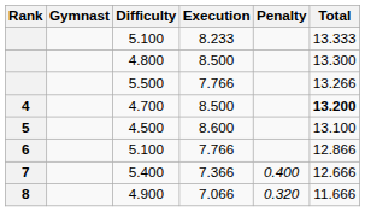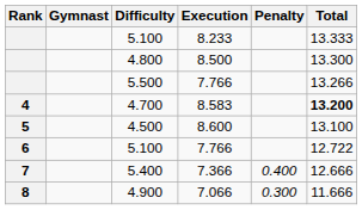 <table class="wikitable sortable" style="text-align:center">
 <tr>
 <th>Rank</th>
 <th>Gymnast</th>
 <th>Difficulty</th>
 <th>Execution</th>
 <th>Penalty</th>
 <th>Total</th>
 </tr>
 <tr>
 <th scope=row></th>
 <td align=left></td>
 <td>5.100</td>
 <td>8.233</td>
 <td></td>
 <td>13.333</td>
 </tr>
 <tr>
 <th scope=row></th>
 <td align=left></td>
 <td>4.800</td>
 <td>8.500</td>
 <td></td>
 <td>13.300</td>
 </tr>
 <tr>
 <th scope=row></th>
 <td align=left></td>
 <td>5.500</td>
 <td>7.766</td>
 <td></td>
 <td>13.266</td>
 </tr>
 <tr>
 <th scope=row>4</th>
 <td align=left></td>
 <td>4.700</td>
-<td>8.500</td>
+<td>8.583</td>
 <td></td>
 <td><strong>13.200</strong></td>
 </tr>
 <tr>
 <th scope=row>5</th>
 <td align=left></td>
 <td>4.500</td>
 <td>8.600</td>
 <td></td>
 <td>13.100</td>
 </tr>
 <tr>
 <th scope=row>6</th>
 <td align=left></td>
 <td>5.100</td>
 <td>7.766</td>
 <td></td>
-<td>12.866</td>
+<td>12.722</td>
 </tr>
 <tr>
 <th scope=row>7</th>
 <td align=left></td>
 <td>5.400</td>
 <td>7.366</td>
 <td><em>0.400</em></td>
 <td>12.666</td>
 </tr>
 <tr>
 <th scope=row>8</th>
 <td align=left></td>
 <td>4.900</td>
 <td>7.066</td>
-<td><em>0.320</em></td>
+<td><em>0.300</em></td>
 <td>11.666</td>
 </tr>
 </table>
